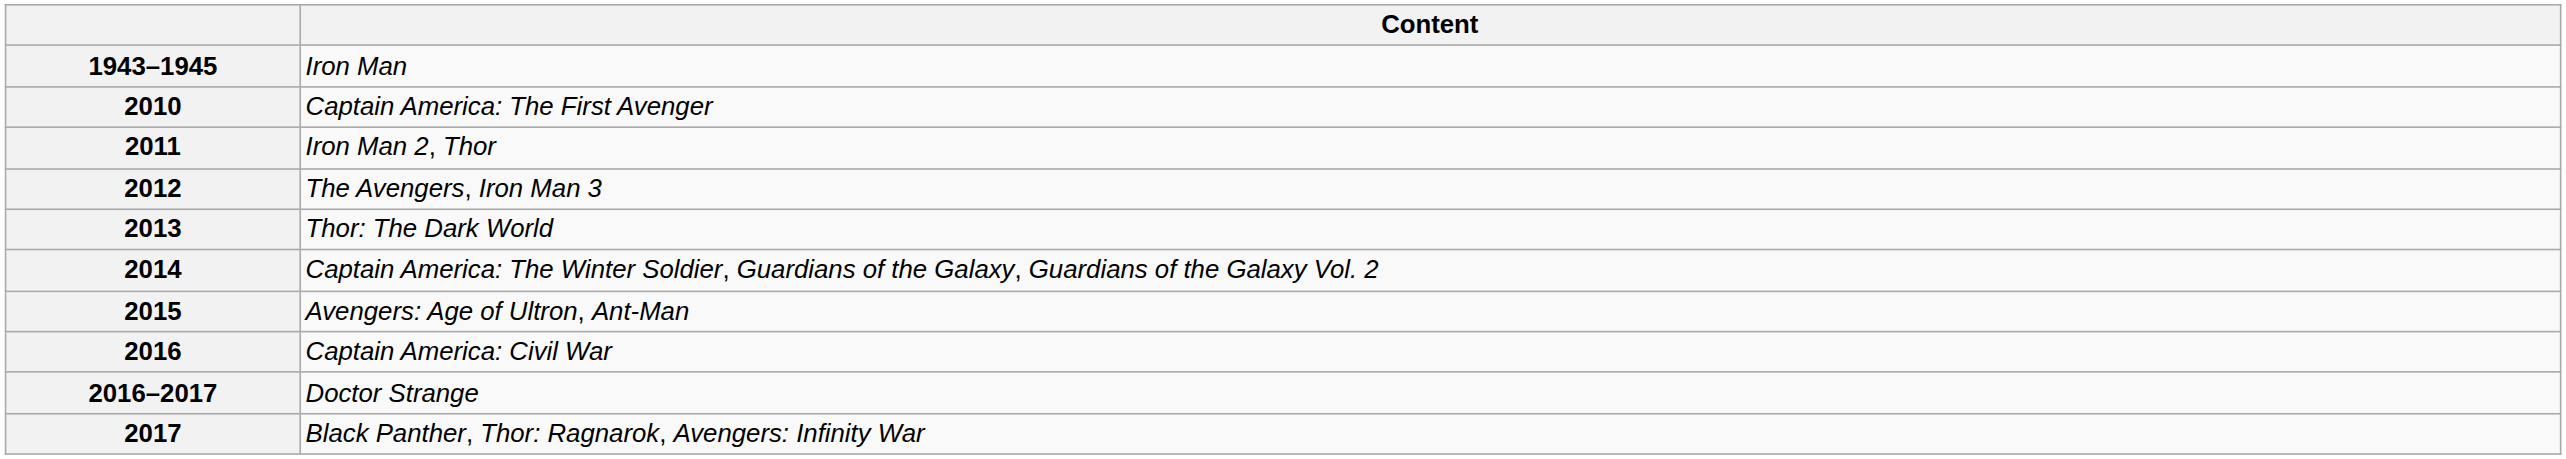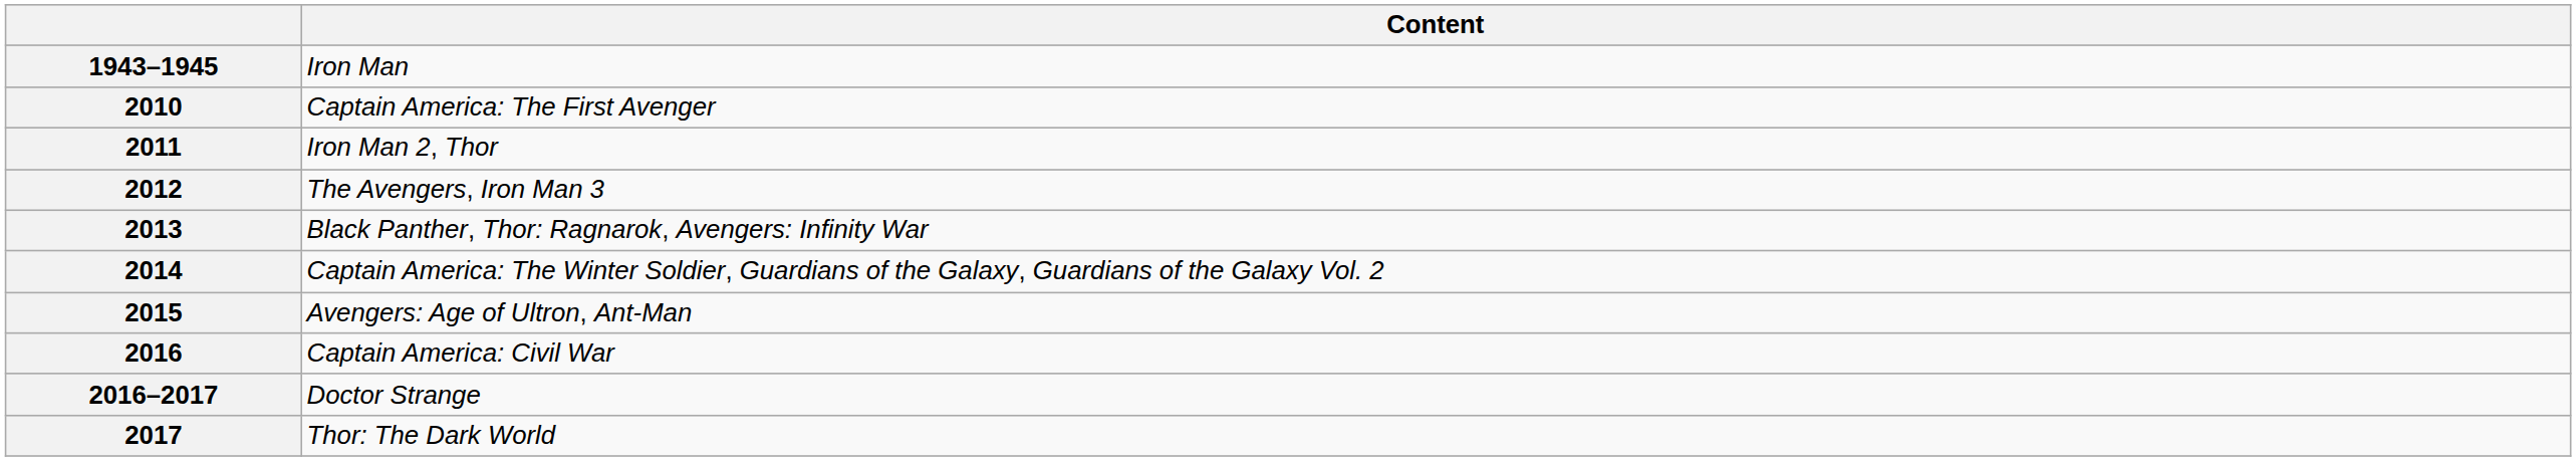 <table class="wikitable" style="margin-left: auto; margin-right: auto; width: 80%; border: none;">
 <tr>
 <th scope="col"></th>
 <th scope="col">Content</th>
 </tr>
 <tr>
 <th scope="row">1943–1945</th>
 <td><em>Iron Man</em></td>
 </tr>
 <tr>
 <th scope="row">2010</th>
 <td><em>Captain America: The First Avenger</em></td>
 </tr>
 <tr>
 <th scope="row">2011</th>
 <td><em>Iron Man 2</em>, <em>Thor</em></td>
 </tr>
 <tr>
 <th scope="row">2012</th>
 <td><em>The Avengers</em>, <em>Iron Man 3</em></td>
 </tr>
 <tr>
 <th scope="row">2013</th>
-<td><em>Thor: The Dark World</em></td>
+<td><em>Black Panther</em>, <em>Thor: Ragnarok</em>, <em>Avengers: Infinity War</em></td>
 </tr>
 <tr>
 <th scope="row">2014</th>
 <td><em>Captain America: The Winter Soldier</em>, <em>Guardians of the Galaxy</em>, <em>Guardians of the Galaxy Vol. 2</em></td>
 </tr>
 <tr>
 <th scope="row">2015</th>
 <td><em>Avengers: Age of Ultron</em>, <em>Ant-Man</em></td>
 </tr>
 <tr>
 <th scope="row">2016</th>
 <td><em>Captain America: Civil War</em></td>
 </tr>
 <tr>
 <th scope="row">2016–2017</th>
 <td><em>Doctor Strange</em></td>
 </tr>
 <tr>
 <th scope="row">2017</th>
-<td><em>Black Panther</em>, <em>Thor: Ragnarok</em>, <em>Avengers: Infinity War</em></td>
+<td><em>Thor: The Dark World</em></td>
 </tr>
 </table>
